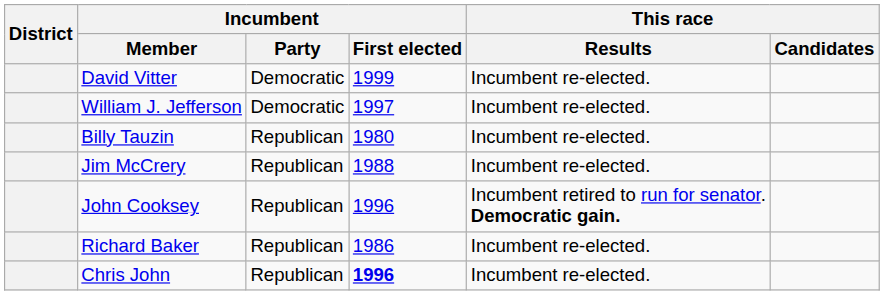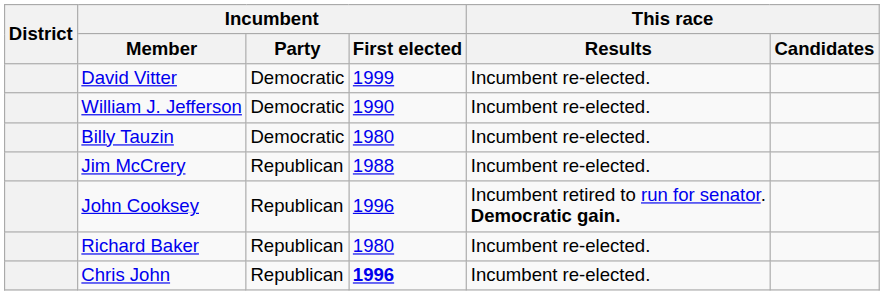 <table class=wikitable>
 <tr>
 <th rowspan=2>District</th>
 <th colspan=3>Incumbent</th>
 <th colspan=2>This race</th>
 </tr>
 <tr>
 <th>Member</th>
 <th>Party</th>
 <th>First elected</th>
 <th>Results</th>
 <th>Candidates</th>
 </tr>
 <tr>
 <th></th>
 <td><a href='#'>David Vitter</a></td>
 <td>Democratic</td>
 <td><a href='#'>1999 </a></td>
 <td>Incumbent re-elected.</td>
 <td nowrap></td>
 </tr>
 <tr>
 <th></th>
 <td><a href='#'>William J. Jefferson</a></td>
 <td>Democratic</td>
-<td><a href='#'>1997</a></td>
+<td><a href='#'>1990</a></td>
 <td>Incumbent re-elected.</td>
 <td nowrap></td>
 </tr>
 <tr>
 <th></th>
 <td><a href='#'>Billy Tauzin</a></td>
-<td>Republican</td>
+<td>Democratic</td>
 <td><a href='#'>1980</a></td>
 <td>Incumbent re-elected.</td>
 <td nowrap></td>
 </tr>
 <tr>
 <th></th>
 <td><a href='#'>Jim McCrery</a></td>
 <td>Republican</td>
 <td><a href='#'>1988</a></td>
 <td>Incumbent re-elected.</td>
 <td nowrap></td>
 </tr>
 <tr>
 <th></th>
 <td><a href='#'>John Cooksey</a></td>
 <td>Republican</td>
 <td><a href='#'>1996</a></td>
 <td>Incumbent retired to <a href='#'>run for senator</a>.<br><strong>Democratic gain.</strong></td>
 <td nowrap></td>
 </tr>
 <tr>
 <th></th>
 <td><a href='#'>Richard Baker</a></td>
 <td>Republican</td>
-<td><a href='#'>1986</a></td>
+<td><a href='#'>1980</a></td>
 <td>Incumbent re-elected.</td>
 <td nowrap></td>
 </tr>
 <tr>
 <th></th>
 <td><a href='#'>Chris John</a></td>
 <td>Republican</td>
 <td><strong><a href='#'>1996</a></strong></td>
 <td>Incumbent re-elected.</td>
 <td nowrap></td>
 </tr>
 </table>
